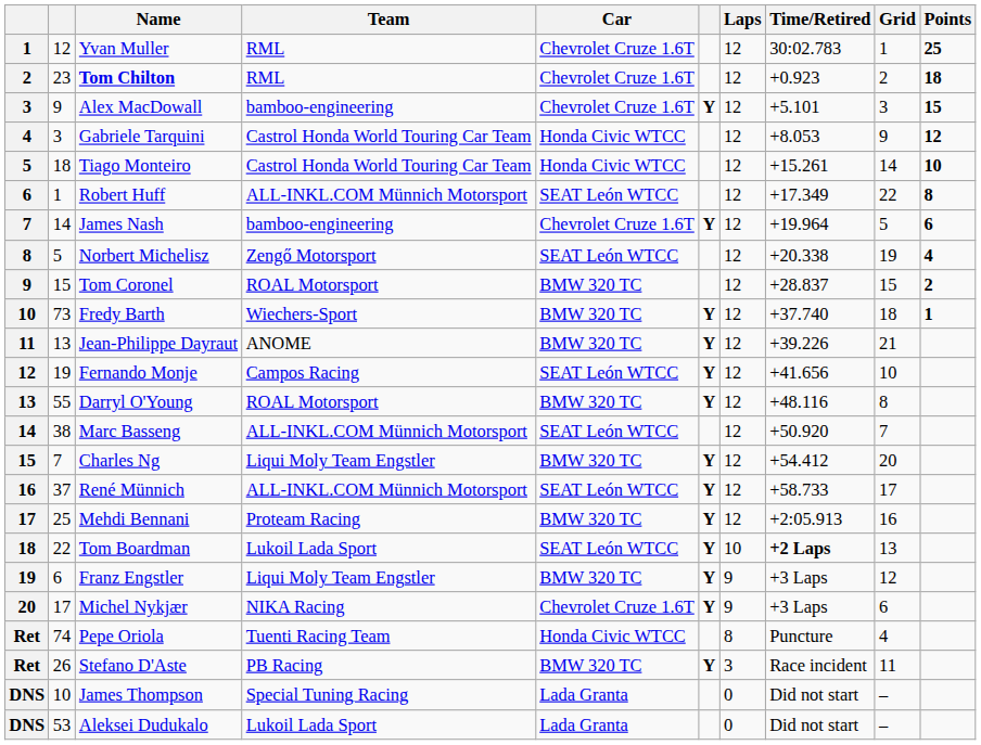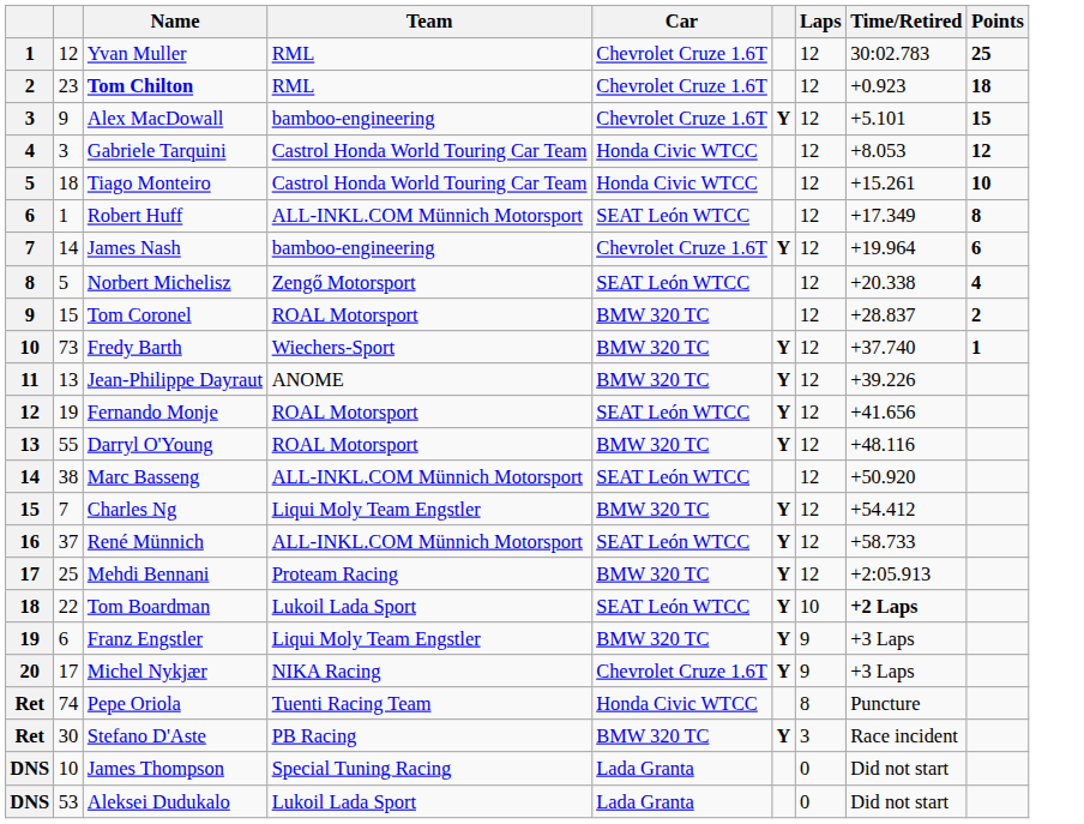 <table class="wikitable sortable" style="font-size: 95%;">
 <tr>
 <th></th>
 <th></th>
 <th>Name</th>
 <th>Team</th>
 <th>Car</th>
 <th></th>
 <th>Laps</th>
 <th>Time/Retired</th>
-<th>Grid</th>
 <th>Points</th>
 </tr>
 <tr>
 <th>1</th>
 <td>12</td>
 <td> <a href='#'>Yvan Muller</a></td>
 <td><a href='#'>RML</a></td>
 <td><a href='#'>Chevrolet Cruze 1.6T</a></td>
 <td></td>
 <td>12</td>
 <td>30:02.783</td>
-<td>1</td>
 <td><strong>25</strong></td>
 </tr>
 <tr>
 <th>2</th>
 <td>23</td>
 <td> <strong><a href='#'>Tom Chilton</a></strong></td>
 <td><a href='#'>RML</a></td>
 <td><a href='#'>Chevrolet Cruze 1.6T</a></td>
 <td></td>
 <td>12</td>
 <td>+0.923</td>
-<td>2</td>
 <td><strong>18</strong></td>
 </tr>
 <tr>
 <th>3</th>
 <td>9</td>
 <td> <a href='#'>Alex MacDowall</a></td>
 <td><a href='#'>bamboo-engineering</a></td>
 <td><a href='#'>Chevrolet Cruze 1.6T</a></td>
 <td align=center><strong><span>Y</span></strong></td>
 <td>12</td>
 <td>+5.101</td>
-<td>3</td>
 <td><strong>15</strong></td>
 </tr>
 <tr>
 <th>4</th>
 <td>3</td>
 <td> <a href='#'>Gabriele Tarquini</a></td>
 <td><a href='#'>Castrol Honda World Touring Car Team</a></td>
 <td><a href='#'>Honda Civic WTCC</a></td>
 <td></td>
 <td>12</td>
 <td>+8.053</td>
-<td>9</td>
 <td><strong>12</strong></td>
 </tr>
 <tr>
 <th>5</th>
 <td>18</td>
 <td> <a href='#'>Tiago Monteiro</a></td>
 <td><a href='#'>Castrol Honda World Touring Car Team</a></td>
 <td><a href='#'>Honda Civic WTCC</a></td>
 <td></td>
 <td>12</td>
 <td>+15.261</td>
-<td>14</td>
 <td><strong>10</strong></td>
 </tr>
 <tr>
 <th>6</th>
 <td>1</td>
 <td> <a href='#'>Robert Huff</a></td>
 <td><a href='#'>ALL-INKL.COM Münnich Motorsport</a></td>
 <td><a href='#'>SEAT León WTCC</a></td>
 <td></td>
 <td>12</td>
 <td>+17.349</td>
-<td>22</td>
 <td><strong>8</strong></td>
 </tr>
 <tr>
 <th>7</th>
 <td>14</td>
 <td> <a href='#'>James Nash</a></td>
 <td><a href='#'>bamboo-engineering</a></td>
 <td><a href='#'>Chevrolet Cruze 1.6T</a></td>
 <td align=center><strong><span>Y</span></strong></td>
 <td>12</td>
 <td>+19.964</td>
-<td>5</td>
 <td><strong>6</strong></td>
 </tr>
 <tr>
 <th>8</th>
 <td>5</td>
 <td> <a href='#'>Norbert Michelisz</a></td>
 <td><a href='#'>Zengő Motorsport</a></td>
 <td><a href='#'>SEAT León WTCC</a></td>
 <td></td>
 <td>12</td>
 <td>+20.338</td>
-<td>19</td>
 <td><strong>4</strong></td>
 </tr>
 <tr>
 <th>9</th>
 <td>15</td>
 <td> <a href='#'>Tom Coronel</a></td>
 <td><a href='#'>ROAL Motorsport</a></td>
 <td><a href='#'>BMW 320 TC</a></td>
 <td></td>
 <td>12</td>
 <td>+28.837</td>
-<td>15</td>
 <td><strong>2</strong></td>
 </tr>
 <tr>
 <th>10</th>
 <td>73</td>
 <td> <a href='#'>Fredy Barth</a></td>
 <td><a href='#'>Wiechers-Sport</a></td>
 <td><a href='#'>BMW 320 TC</a></td>
 <td align=center><strong><span>Y</span></strong></td>
 <td>12</td>
 <td>+37.740</td>
-<td>18</td>
 <td><strong>1</strong></td>
 </tr>
 <tr>
 <th>11</th>
 <td>13</td>
 <td> <a href='#'>Jean-Philippe Dayraut</a></td>
 <td>ANOME</td>
 <td><a href='#'>BMW 320 TC</a></td>
 <td align=center><strong><span>Y</span></strong></td>
 <td>12</td>
 <td>+39.226</td>
-<td>21</td>
 <td></td>
 </tr>
 <tr>
 <th>12</th>
 <td>19</td>
 <td> <a href='#'>Fernando Monje</a></td>
-<td><a href='#'>Campos Racing</a></td>
+<td><a href='#'>ROAL Motorsport</a></td>
 <td><a href='#'>SEAT León WTCC</a></td>
 <td align=center><strong><span>Y</span></strong></td>
 <td>12</td>
 <td>+41.656</td>
-<td>10</td>
 <td></td>
 </tr>
 <tr>
 <th>13</th>
 <td>55</td>
 <td> <a href='#'>Darryl O'Young</a></td>
 <td><a href='#'>ROAL Motorsport</a></td>
 <td><a href='#'>BMW 320 TC</a></td>
 <td align=center><strong><span>Y</span></strong></td>
 <td>12</td>
 <td>+48.116</td>
-<td>8</td>
 <td></td>
 </tr>
 <tr>
 <th>14</th>
 <td>38</td>
 <td> <a href='#'>Marc Basseng</a></td>
 <td><a href='#'>ALL-INKL.COM Münnich Motorsport</a></td>
 <td><a href='#'>SEAT León WTCC</a></td>
 <td></td>
 <td>12</td>
 <td>+50.920</td>
-<td>7</td>
 <td></td>
 </tr>
 <tr>
 <th>15</th>
 <td>7</td>
 <td> <a href='#'>Charles Ng</a></td>
 <td><a href='#'>Liqui Moly Team Engstler</a></td>
 <td><a href='#'>BMW 320 TC</a></td>
 <td align=center><strong><span>Y</span></strong></td>
 <td>12</td>
 <td>+54.412</td>
-<td>20</td>
 <td></td>
 </tr>
 <tr>
 <th>16</th>
 <td>37</td>
 <td> <a href='#'>René Münnich</a></td>
 <td><a href='#'>ALL-INKL.COM Münnich Motorsport</a></td>
 <td><a href='#'>SEAT León WTCC</a></td>
 <td align=center><strong><span>Y</span></strong></td>
 <td>12</td>
 <td>+58.733</td>
-<td>17</td>
 <td></td>
 </tr>
 <tr>
 <th>17</th>
 <td>25</td>
 <td> <a href='#'>Mehdi Bennani</a></td>
 <td><a href='#'>Proteam Racing</a></td>
 <td><a href='#'>BMW 320 TC</a></td>
 <td align=center><strong><span>Y</span></strong></td>
 <td>12</td>
 <td>+2:05.913</td>
-<td>16</td>
 <td></td>
 </tr>
 <tr>
 <th>18</th>
 <td>22</td>
 <td> <a href='#'>Tom Boardman</a></td>
 <td><a href='#'>Lukoil Lada Sport</a></td>
 <td><a href='#'>SEAT León WTCC</a></td>
 <td align=center><strong><span>Y</span></strong></td>
 <td>10</td>
 <td><strong>+2 Laps</strong></td>
-<td>13</td>
 <td></td>
 </tr>
 <tr>
 <th>19</th>
 <td>6</td>
 <td> <a href='#'>Franz Engstler</a></td>
 <td><a href='#'>Liqui Moly Team Engstler</a></td>
 <td><a href='#'>BMW 320 TC</a></td>
 <td align=center><strong><span>Y</span></strong></td>
 <td>9</td>
 <td>+3 Laps</td>
-<td>12</td>
 <td></td>
 </tr>
 <tr>
 <th>20</th>
 <td>17</td>
 <td> <a href='#'>Michel Nykjær</a></td>
 <td><a href='#'>NIKA Racing</a></td>
 <td><a href='#'>Chevrolet Cruze 1.6T</a></td>
 <td align=center><strong><span>Y</span></strong></td>
 <td>9</td>
 <td>+3 Laps</td>
-<td>6</td>
 <td></td>
 </tr>
 <tr>
 <th>Ret</th>
 <td>74</td>
 <td> <a href='#'>Pepe Oriola</a></td>
 <td><a href='#'>Tuenti Racing Team</a></td>
 <td><a href='#'>Honda Civic WTCC</a></td>
 <td></td>
 <td>8</td>
 <td>Puncture</td>
-<td>4</td>
 <td></td>
 </tr>
 <tr>
 <th>Ret</th>
-<td>26</td>
+<td>30</td>
 <td> <a href='#'>Stefano D'Aste</a></td>
 <td><a href='#'>PB Racing</a></td>
 <td><a href='#'>BMW 320 TC</a></td>
 <td align=center><strong><span>Y</span></strong></td>
 <td>3</td>
 <td>Race incident</td>
-<td>11</td>
 <td></td>
 </tr>
 <tr>
 <th>DNS</th>
 <td>10</td>
 <td> <a href='#'>James Thompson</a></td>
 <td><a href='#'>Special Tuning Racing</a></td>
 <td><a href='#'>Lada Granta</a></td>
 <td></td>
 <td>0</td>
 <td>Did not start</td>
-<td>–</td>
 <td></td>
 </tr>
 <tr>
 <th>DNS</th>
 <td>53</td>
 <td> <a href='#'>Aleksei Dudukalo</a></td>
 <td><a href='#'>Lukoil Lada Sport</a></td>
 <td><a href='#'>Lada Granta</a></td>
 <td></td>
 <td>0</td>
 <td>Did not start</td>
-<td>–</td>
 <td></td>
 </tr>
 </table>
